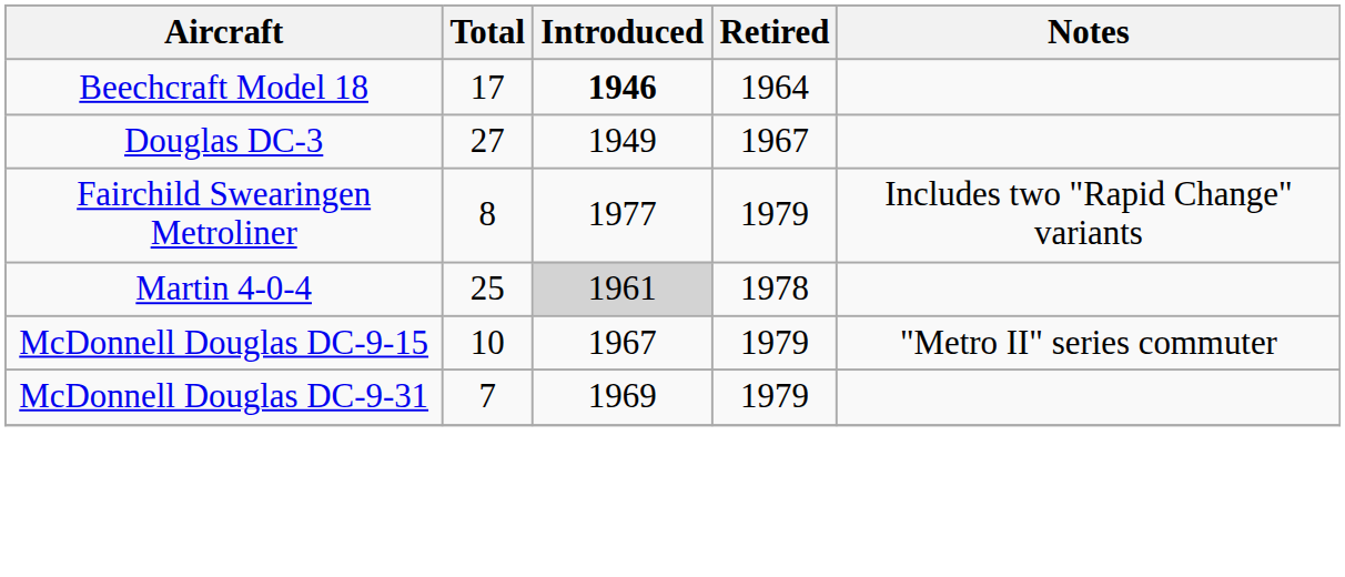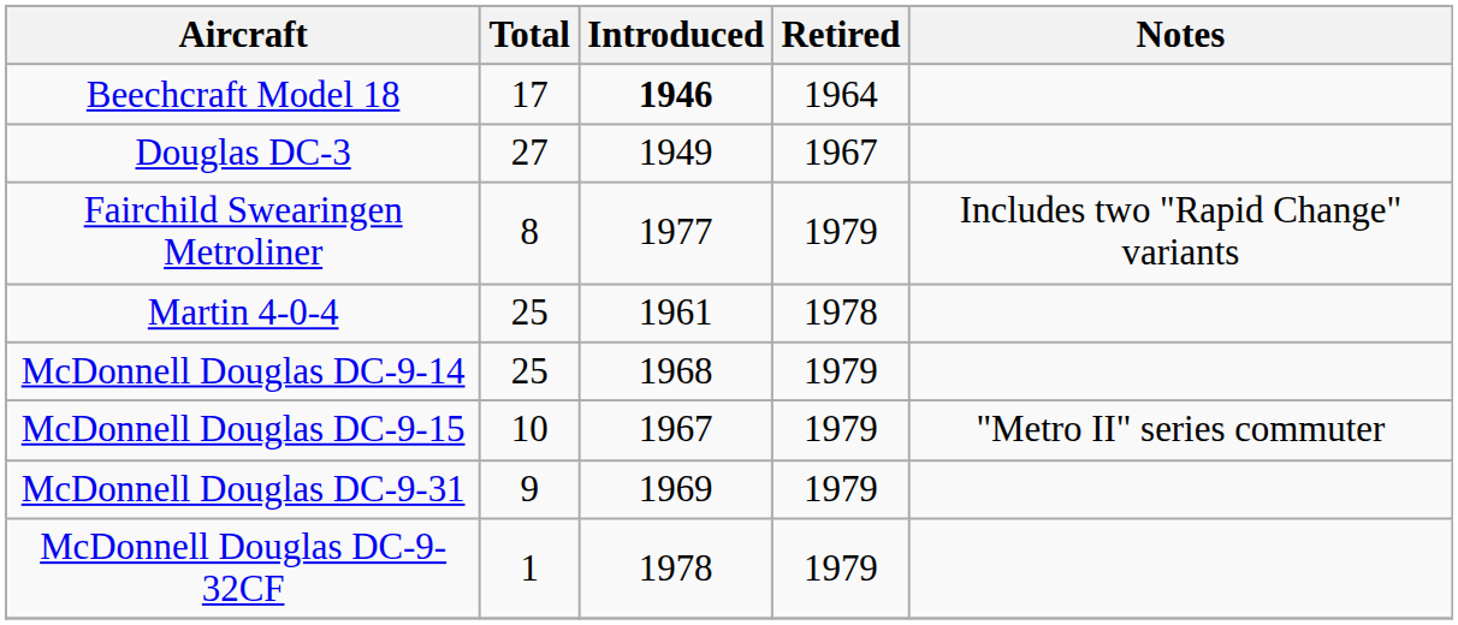 <table class="wikitable" style="margin:0.5em auto; text-align:center">
 <tr>
 <th>Aircraft</th>
 <th>Total</th>
 <th>Introduced</th>
 <th>Retired</th>
 <th>Notes</th>
 </tr>
 <tr>
 <td><a href='#'>Beechcraft Model 18</a></td>
 <td>17</td>
 <td><strong>1946</strong></td>
 <td>1964</td>
 <td></td>
 </tr>
 <tr>
 <td><a href='#'>Douglas DC-3</a></td>
 <td>27</td>
 <td>1949</td>
 <td>1967</td>
 <td></td>
 </tr>
 <tr>
 <td><a href='#'>Fairchild Swearingen Metroliner</a></td>
 <td>8</td>
 <td>1977</td>
 <td>1979</td>
 <td>Includes two "Rapid Change" variants</td>
 </tr>
 <tr>
 <td><a href='#'>Martin 4-0-4</a></td>
 <td>25</td>
-<td style="background: lightgrey;">1961</td>
+<td>1961</td>
 <td>1978</td>
+<td></td>
+</tr>
+<tr>
+<td><a href='#'>McDonnell Douglas DC-9-14</a></td>
+<td>25</td>
+<td>1968</td>
+<td>1979</td>
 <td></td>
 </tr>
 <tr>
 <td><a href='#'>McDonnell Douglas DC-9-15</a></td>
 <td>10</td>
 <td>1967</td>
 <td>1979</td>
 <td>"Metro II" series commuter</td>
 </tr>
 <tr>
 <td><a href='#'>McDonnell Douglas DC-9-31</a></td>
-<td>7</td>
+<td>9</td>
 <td>1969</td>
+<td>1979</td>
+<td></td>
+</tr>
+<tr>
+<td><a href='#'>McDonnell Douglas DC-9-32CF</a></td>
+<td>1</td>
+<td>1978</td>
 <td>1979</td>
 <td></td>
 </tr>
 <tr>
 </tr>
 </table>
